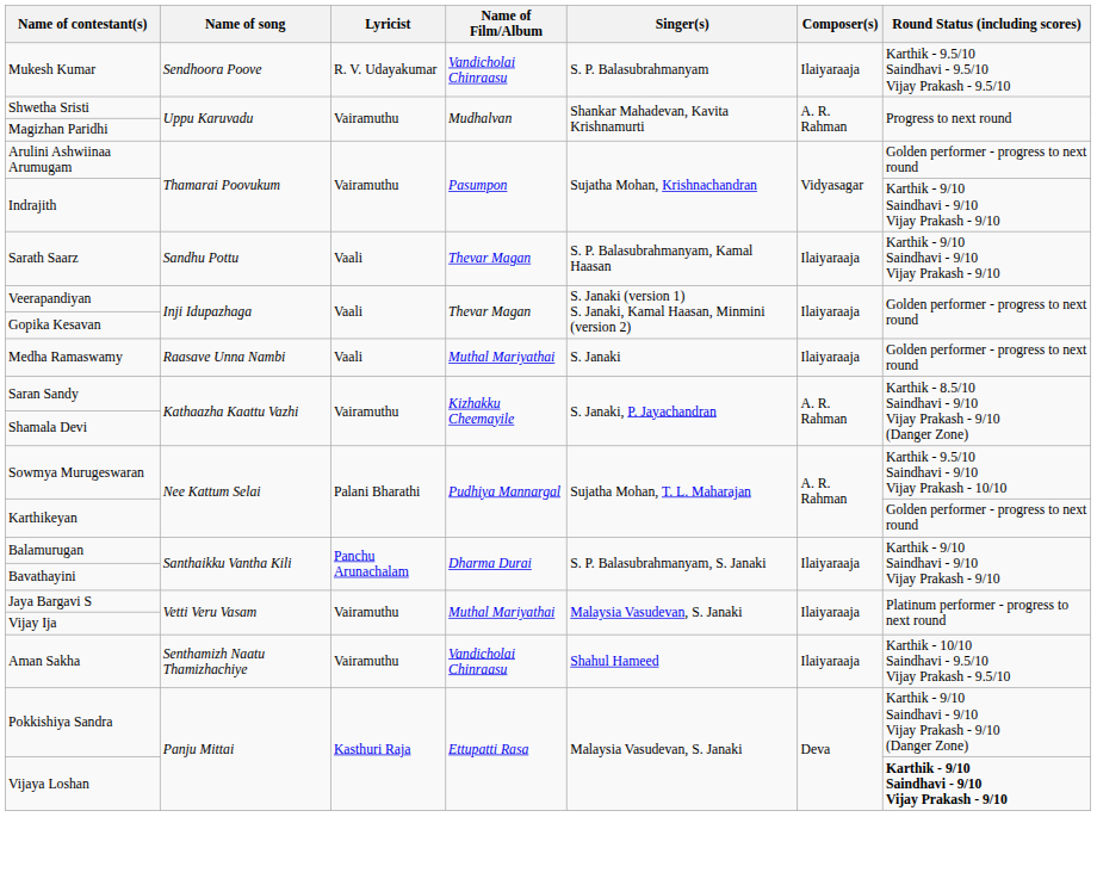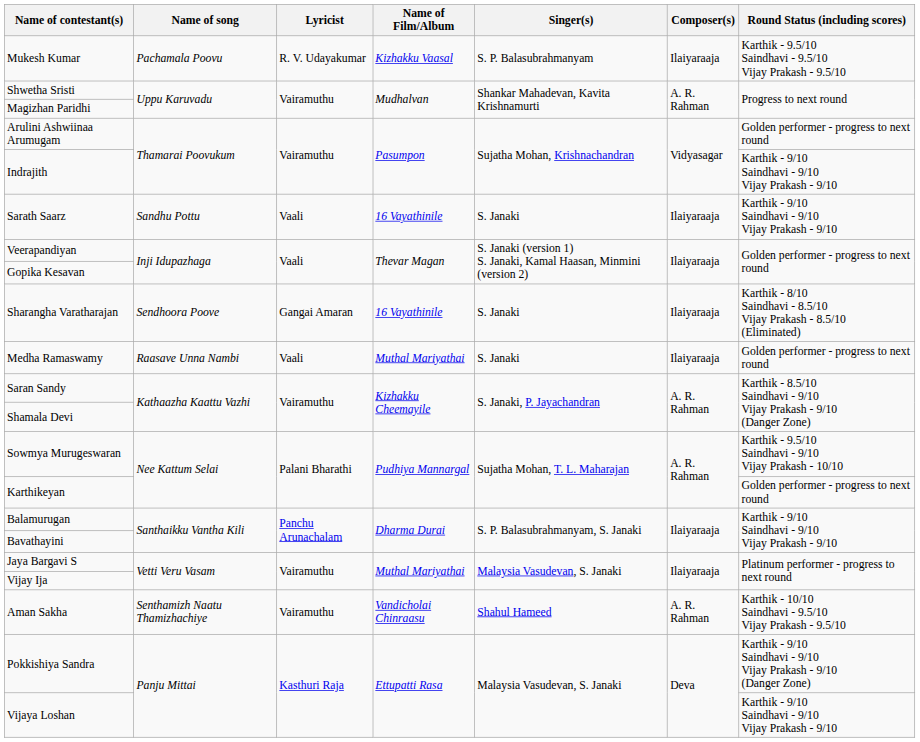 <table class="wikitable">
 <tr>
 <th>Name of contestant(s)</th>
 <th>Name of song</th>
 <th>Lyricist</th>
 <th>Name of Film/Album</th>
 <th>Singer(s)</th>
 <th>Composer(s)</th>
 <th>Round Status (including scores)</th>
 </tr>
 <tr>
 <td>Mukesh Kumar</td>
-<td><em>Sendhoora Poove</em></td>
+<td><em>Pachamala Poovu</em></td>
 <td>R. V. Udayakumar</td>
-<td><a href='#'><em>Vandicholai Chinraasu</em></a></td>
+<td><a href='#'><em>Kizhakku Vaasal</em></a></td>
 <td>S. P. Balasubrahmanyam</td>
 <td>Ilaiyaraaja</td>
 <td>Karthik - 9.5/10<br>Saindhavi - 9.5/10<br>Vijay Prakash - 9.5/10</td>
 </tr>
 <tr>
 <td>Shwetha Sristi</td>
 <td rowspan="2"><em>Uppu Karuvadu</em></td>
 <td rowspan="2">Vairamuthu</td>
 <td rowspan="2"><em>Mudhalvan</em></td>
 <td rowspan="2">Shankar Mahadevan, Kavita Krishnamurti</td>
 <td rowspan="2">A. R. Rahman</td>
 <td rowspan="2">Progress to next round</td>
 </tr>
 <tr>
 <td>Magizhan Paridhi</td>
 </tr>
 <tr>
 <td>Arulini Ashwiinaa Arumugam</td>
 <td rowspan="2"><em>Thamarai Poovukum</em></td>
 <td rowspan="2">Vairamuthu</td>
 <td rowspan="2"><a href='#'><em>Pasumpon</em></a></td>
 <td rowspan="2">Sujatha Mohan, <a href='#'>Krishnachandran</a></td>
 <td rowspan="2">Vidyasagar</td>
 <td>Golden performer - progress to next round</td>
 </tr>
 <tr>
 <td>Indrajith</td>
 <td>Karthik - 9/10<br>Saindhavi - 9/10<br>Vijay Prakash - 9/10</td>
 </tr>
 <tr>
 <td>Sarath Saarz</td>
 <td><em>Sandhu Pottu</em></td>
 <td>Vaali</td>
-<td><a href='#'><em>Thevar Magan</em></a></td>
-<td>S. P. Balasubrahmanyam, Kamal Haasan</td>
+<td><a href='#'><em>16 Vayathinile</em></a></td>
+<td>S. Janaki</td>
 <td>Ilaiyaraaja</td>
 <td>Karthik - 9/10<br>Saindhavi - 9/10<br>Vijay Prakash - 9/10</td>
 </tr>
 <tr>
 <td>Veerapandiyan</td>
 <td rowspan="2"><em>Inji Idupazhaga</em></td>
 <td rowspan="2">Vaali</td>
 <td rowspan="2"><em>Thevar Magan</em></td>
 <td rowspan="2">S. Janaki (version 1)<br>S. Janaki, Kamal Haasan, Minmini (version 2)</td>
 <td rowspan="2">Ilaiyaraaja</td>
 <td rowspan="2">Golden performer - progress to next round</td>
 </tr>
 <tr>
 <td>Gopika Kesavan</td>
+</tr>
+<tr>
+<td>Sharangha Varatharajan</td>
+<td><em>Sendhoora Poove</em></td>
+<td>Gangai Amaran</td>
+<td><a href='#'><em>16 Vayathinile</em></a></td>
+<td>S. Janaki</td>
+<td>Ilaiyaraaja</td>
+<td>Karthik - 8/10<br>Saindhavi - 8.5/10<br>Vijay Prakash - 8.5/10<br>(Eliminated)</td>
 </tr>
 <tr>
 <td>Medha Ramaswamy</td>
 <td><em>Raasave Unna Nambi</em></td>
 <td>Vaali</td>
 <td><a href='#'><em>Muthal Mariyathai</em></a></td>
 <td>S. Janaki</td>
 <td>Ilaiyaraaja</td>
 <td>Golden performer - progress to next round</td>
 </tr>
 <tr>
 <td>Saran Sandy</td>
 <td rowspan="2"><em>Kathaazha Kaattu Vazhi</em></td>
 <td rowspan="2">Vairamuthu</td>
 <td rowspan="2"><a href='#'><em>Kizhakku Cheemayile</em></a></td>
 <td rowspan="2">S. Janaki, <a href='#'>P. Jayachandran</a></td>
 <td rowspan="2">A. R. Rahman</td>
 <td rowspan="2">Karthik - 8.5/10<br>Saindhavi - 9/10<br>Vijay Prakash - 9/10<br>(Danger Zone)</td>
 </tr>
 <tr>
 <td>Shamala Devi</td>
 </tr>
 <tr>
 <td>Sowmya Murugeswaran</td>
 <td rowspan="2"><em>Nee Kattum Selai</em></td>
 <td rowspan="2">Palani Bharathi</td>
 <td rowspan="2"><a href='#'><em>Pudhiya Mannargal</em></a></td>
 <td rowspan="2">Sujatha Mohan, <a href='#'>T. L. Maharajan</a></td>
 <td rowspan="2">A. R. Rahman</td>
 <td>Karthik - 9.5/10<br>Saindhavi - 9/10<br>Vijay Prakash - 10/10</td>
 </tr>
 <tr>
 <td>Karthikeyan</td>
 <td>Golden performer - progress to next round</td>
 </tr>
 <tr>
 <td>Balamurugan</td>
 <td rowspan="2"><em>Santhaikku Vantha Kili</em></td>
 <td rowspan="2"><a href='#'>Panchu Arunachalam</a></td>
 <td rowspan="2"><a href='#'><em>Dharma Durai</em></a></td>
 <td rowspan="2">S. P. Balasubrahmanyam, S. Janaki</td>
 <td rowspan="2">Ilaiyaraaja</td>
 <td rowspan="2">Karthik - 9/10<br>Saindhavi - 9/10<br>Vijay Prakash - 9/10</td>
 </tr>
 <tr>
 <td>Bavathayini</td>
 </tr>
 <tr>
 <td>Jaya Bargavi S</td>
 <td rowspan="2"><em>Vetti Veru Vasam</em></td>
 <td rowspan="2">Vairamuthu</td>
 <td rowspan="2"><a href='#'><em>Muthal Mariyathai</em></a></td>
 <td rowspan="2"><a href='#'>Malaysia Vasudevan</a>, S. Janaki</td>
 <td rowspan="2">Ilaiyaraaja</td>
 <td rowspan="2">Platinum performer - progress to next round</td>
 </tr>
 <tr>
 <td>Vijay Ija</td>
 </tr>
 <tr>
 <td>Aman Sakha</td>
 <td><em>Senthamizh Naatu Thamizhachiye</em></td>
 <td>Vairamuthu</td>
 <td><a href='#'><em>Vandicholai Chinraasu</em></a></td>
 <td><a href='#'>Shahul Hameed</a></td>
-<td>Ilaiyaraaja</td>
+<td>A. R. Rahman</td>
 <td>Karthik - 10/10<br>Saindhavi - 9.5/10<br>Vijay Prakash - 9.5/10</td>
 </tr>
 <tr>
 <td>Pokkishiya Sandra</td>
 <td rowspan="2"><em>Panju Mittai</em></td>
 <td rowspan="2"><a href='#'>Kasthuri Raja</a></td>
 <td rowspan="2"><a href='#'><em>Ettupatti Rasa</em></a></td>
 <td rowspan="2">Malaysia Vasudevan, S. Janaki</td>
 <td rowspan="2">Deva</td>
 <td>Karthik - 9/10<br>Saindhavi - 9/10<br>Vijay Prakash - 9/10<br>(Danger Zone)</td>
 </tr>
 <tr>
 <td>Vijaya Loshan</td>
-<td><strong>Karthik - 9/10<br>Saindhavi - 9/10<br>Vijay Prakash - 9/10</strong></td>
+<td>Karthik - 9/10<br>Saindhavi - 9/10<br>Vijay Prakash - 9/10</td>
 </tr>
 </table>
